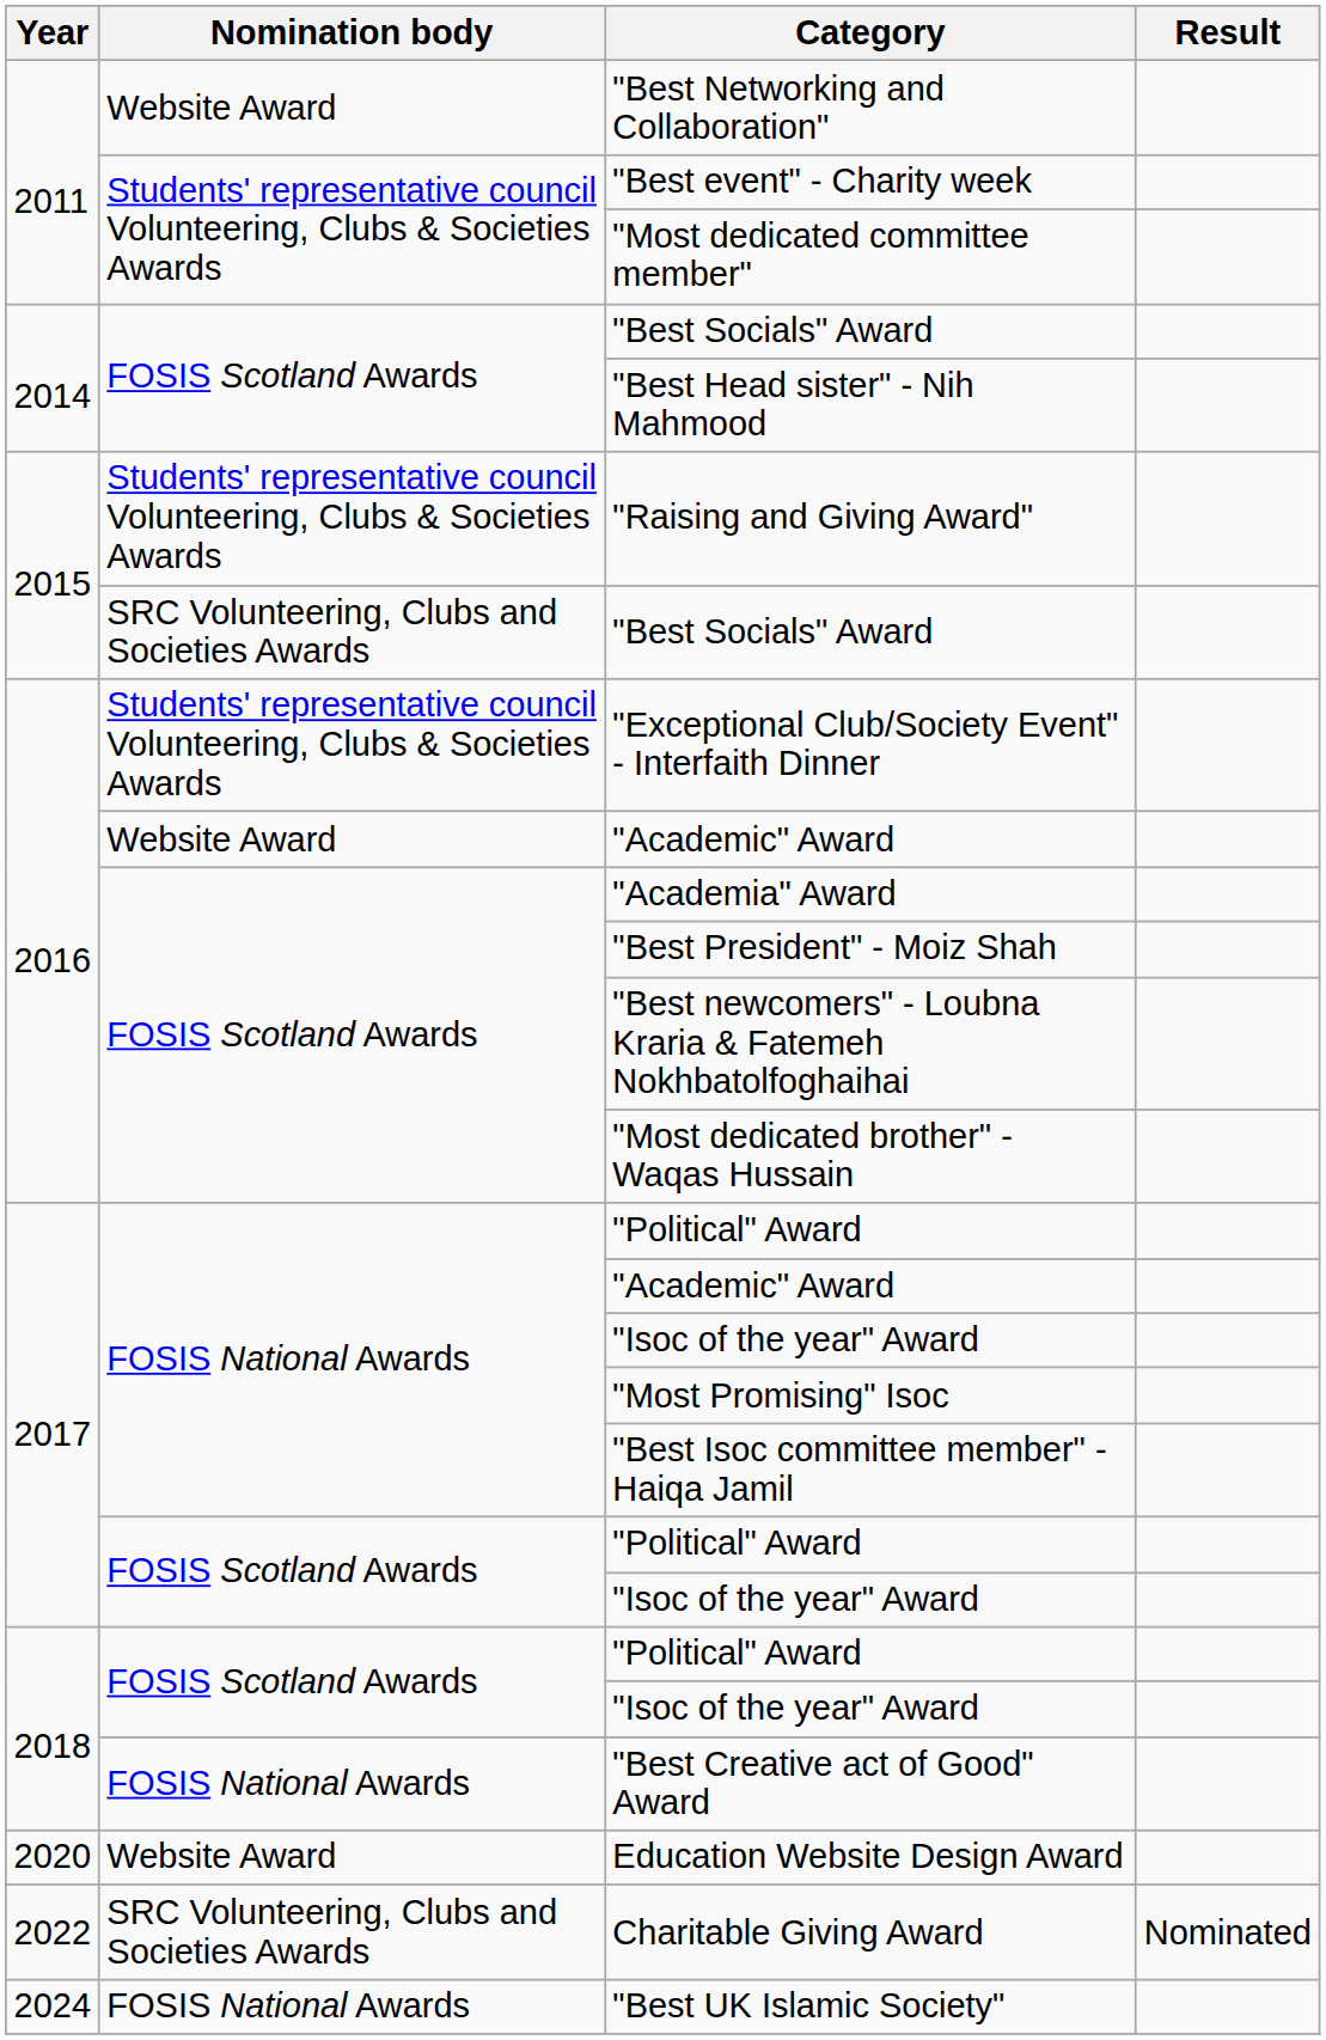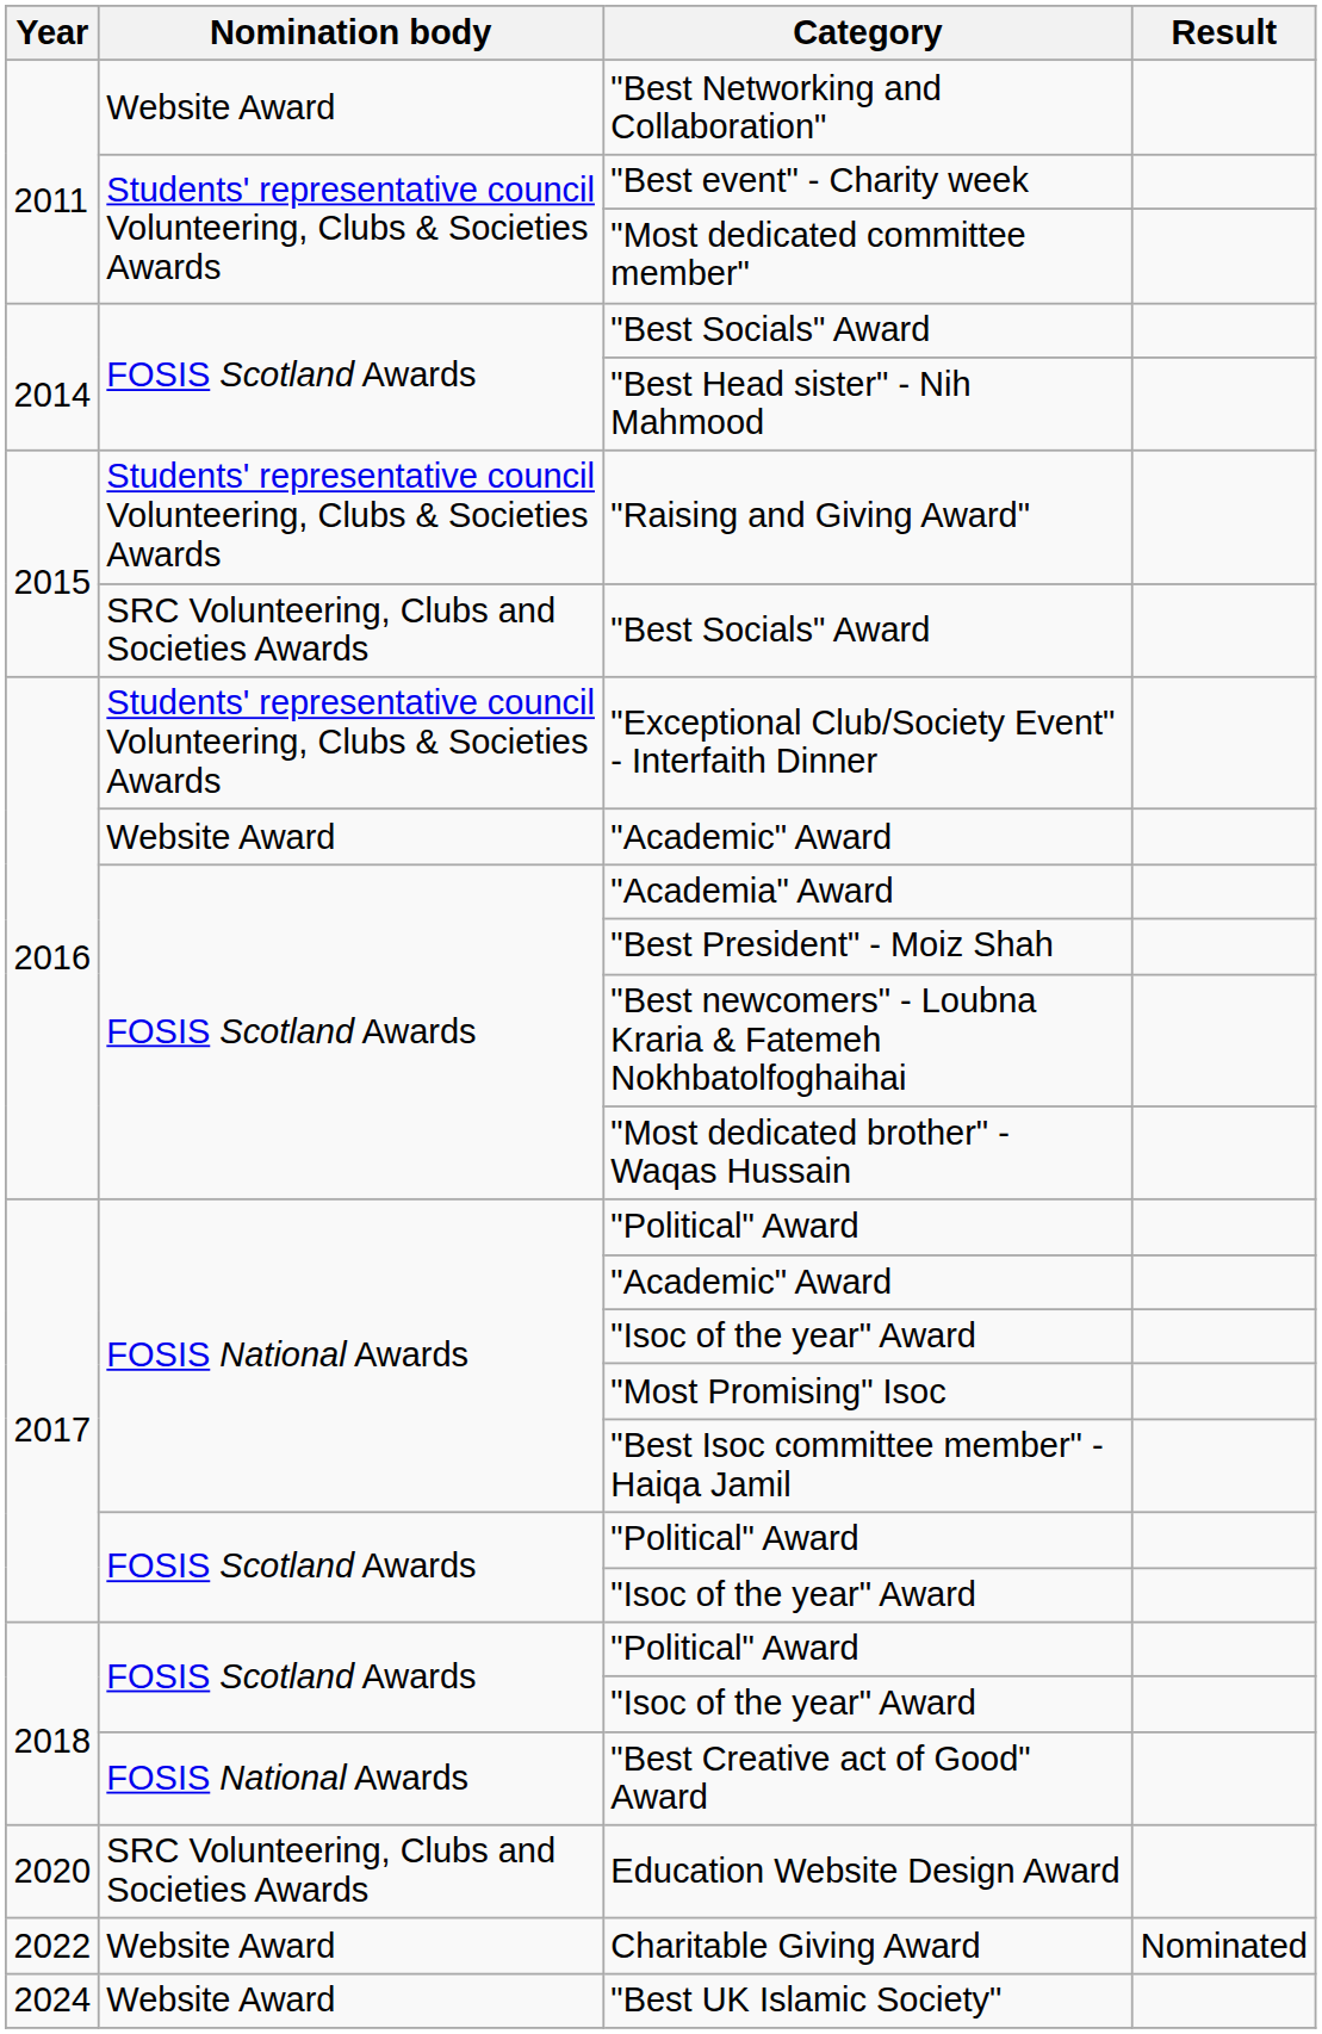 <table class="wikitable">
 <tr>
 <th>Year</th>
 <th>Nomination body</th>
 <th>Category</th>
 <th>Result</th>
 </tr>
 <tr>
 <td rowspan="3"><br>2011</td>
 <td>Website Award</td>
 <td>"Best Networking and Collaboration"</td>
 <td></td>
 </tr>
 <tr>
 <td rowspan="2"><a href='#'>Students' representative council</a> Volunteering, Clubs & Societies Awards</td>
 <td>"Best event" - Charity week</td>
 <td></td>
 </tr>
 <tr>
 <td>"Most dedicated committee member"</td>
 <td></td>
 </tr>
 <tr>
 <td rowspan="2"><br>2014</td>
 <td rowspan="2"><a href='#'>FOSIS</a> <em>Scotland</em> Awards</td>
 <td>"Best Socials" Award</td>
 <td></td>
 </tr>
 <tr>
 <td>"Best Head sister" - Nih Mahmood</td>
 <td></td>
 </tr>
 <tr>
 <td rowspan="2"><br>2015</td>
 <td><a href='#'>Students' representative council</a> Volunteering, Clubs & Societies Awards</td>
 <td>"Raising and Giving Award"</td>
 <td></td>
 </tr>
 <tr>
 <td>SRC Volunteering, Clubs and Societies Awards</td>
 <td>"Best Socials" Award</td>
 <td></td>
 </tr>
 <tr>
 <td rowspan="6"><br>2016</td>
 <td><a href='#'>Students' representative council</a> Volunteering, Clubs & Societies Awards</td>
 <td>"Exceptional Club/Society Event" - Interfaith Dinner</td>
 <td></td>
 </tr>
 <tr>
 <td>Website Award</td>
 <td>"Academic" Award</td>
 <td></td>
 </tr>
 <tr>
 <td rowspan="4"><a href='#'>FOSIS</a> <em>Scotland</em> Awards</td>
 <td>"Academia" Award</td>
 <td></td>
 </tr>
 <tr>
 <td>"Best President" - Moiz Shah</td>
 <td></td>
 </tr>
 <tr>
 <td>"Best newcomers" - Loubna Kraria & Fatemeh Nokhbatolfoghaihai</td>
 <td></td>
 </tr>
 <tr>
 <td>"Most dedicated brother" - Waqas Hussain</td>
 <td></td>
 </tr>
 <tr>
 <td rowspan="7"><br>2017</td>
 <td rowspan="5"><a href='#'>FOSIS</a> <em>National</em> Awards</td>
 <td>"Political" Award</td>
 <td></td>
 </tr>
 <tr>
 <td>"Academic" Award</td>
 <td></td>
 </tr>
 <tr>
 <td>"Isoc of the year" Award</td>
 <td></td>
 </tr>
 <tr>
 <td>"Most Promising" Isoc</td>
 <td></td>
 </tr>
 <tr>
 <td>"Best Isoc committee member" - Haiqa Jamil</td>
 <td></td>
 </tr>
 <tr>
 <td rowspan="2"><a href='#'>FOSIS</a> <em>Scotland</em> Awards</td>
 <td>"Political" Award</td>
 <td></td>
 </tr>
 <tr>
 <td>"Isoc of the year" Award</td>
 <td></td>
 </tr>
 <tr>
 <td rowspan="3"><br>2018</td>
 <td rowspan="2"><a href='#'>FOSIS</a> <em>Scotland</em> Awards</td>
 <td>"Political" Award</td>
 <td></td>
 </tr>
 <tr>
 <td>"Isoc of the year" Award</td>
 <td></td>
 </tr>
 <tr>
 <td><a href='#'>FOSIS</a> <em>National</em> Awards</td>
 <td>"Best Creative act of Good" Award</td>
 <td></td>
 </tr>
 <tr>
 <td>2020</td>
-<td>Website Award</td>
+<td>SRC Volunteering, Clubs and Societies Awards</td>
 <td>Education Website Design Award</td>
 <td></td>
 </tr>
 <tr>
 <td>2022</td>
-<td>SRC Volunteering, Clubs and Societies Awards</td>
+<td>Website Award</td>
 <td>Charitable Giving Award</td>
 <td>Nominated</td>
 </tr>
 <tr>
 <td>2024</td>
-<td>FOSIS <em>National</em> Awards</td>
+<td>Website Award</td>
 <td>"Best UK Islamic Society"</td>
 <td></td>
 </tr>
 </table>
